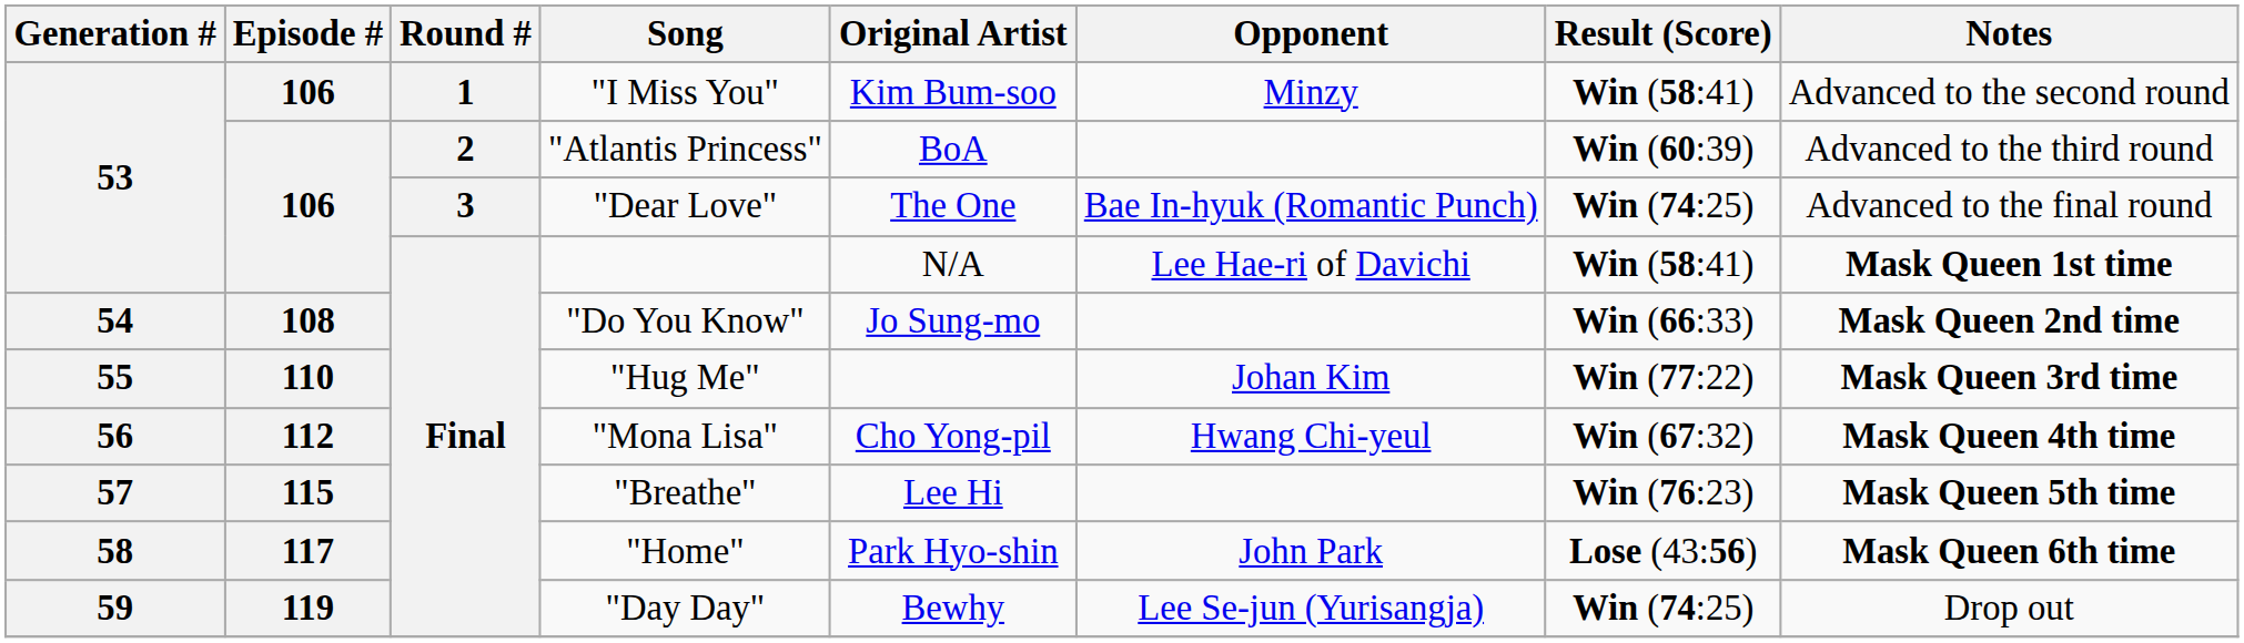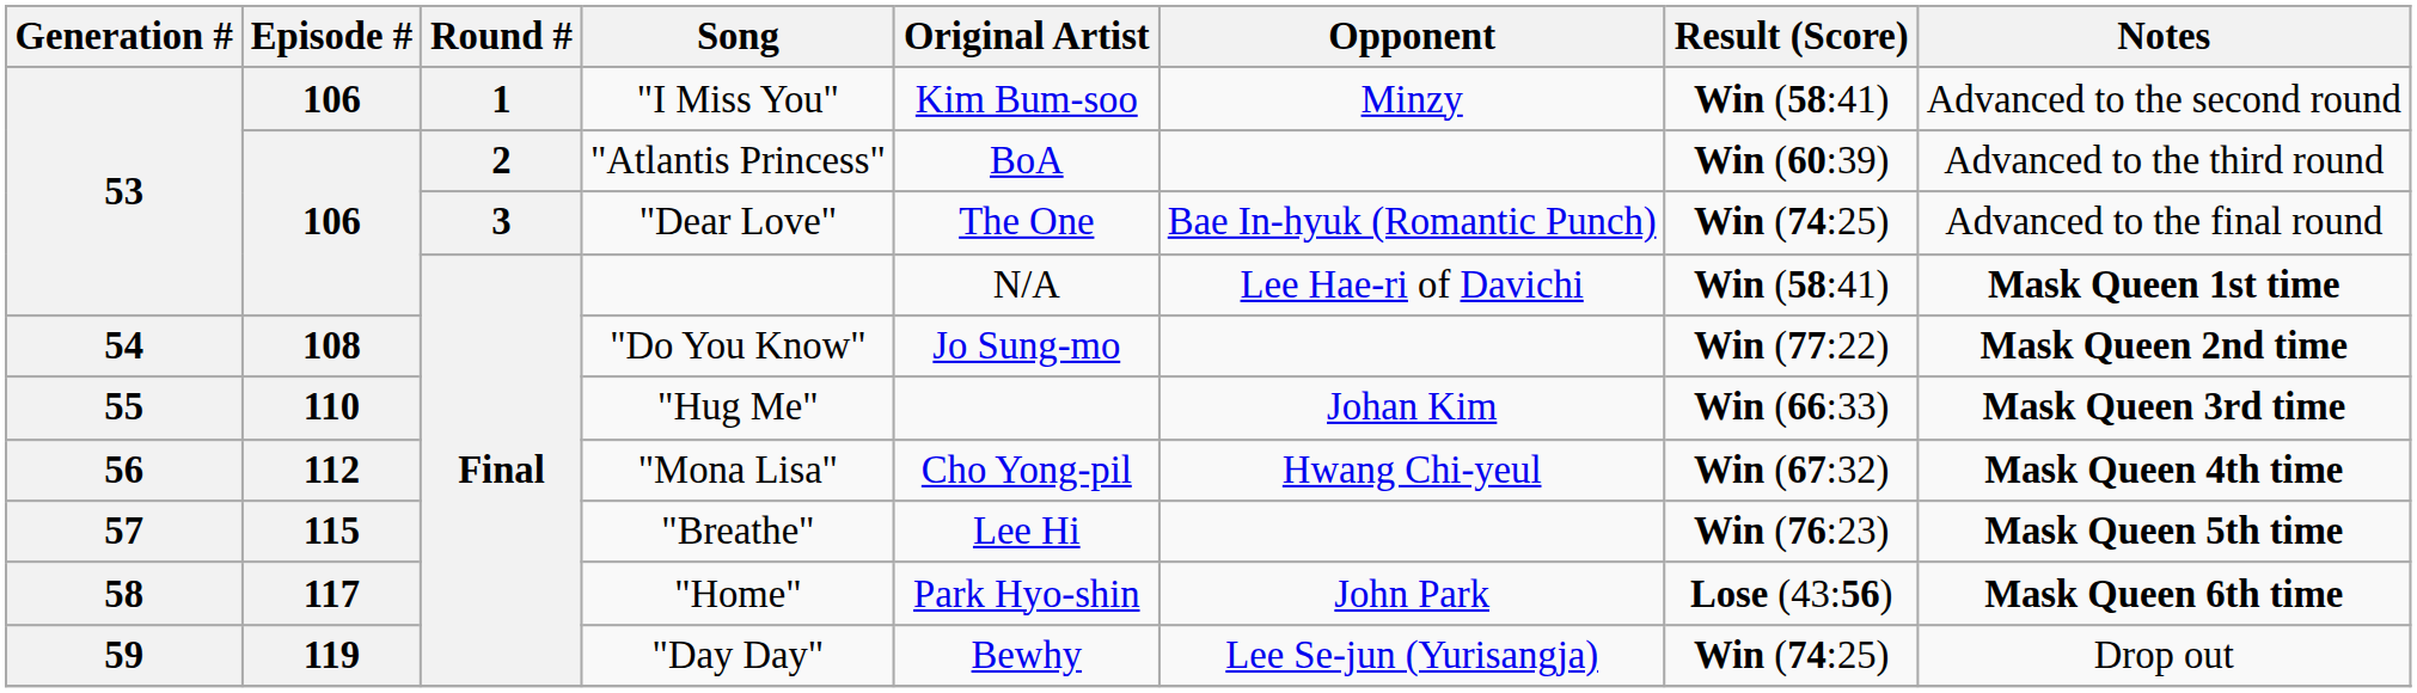 <table class="wikitable" style="text-align:center;">
 <tr>
 <th>Generation #</th>
 <th>Episode #</th>
 <th>Round #</th>
 <th>Song</th>
 <th>Original Artist</th>
 <th>Opponent</th>
 <th>Result (Score)</th>
 <th>Notes</th>
 </tr>
 <tr>
 <th rowspan=4>53</th>
 <th>106</th>
 <th>1</th>
 <td>"I Miss You" </td>
 <td><a href='#'>Kim Bum-soo</a></td>
 <td><a href='#'>Minzy</a></td>
 <td><strong>Win</strong> (<strong>58</strong>:41)</td>
 <td>Advanced to the second round</td>
 </tr>
 <tr>
 <th rowspan=3>106</th>
 <th>2</th>
 <td>"Atlantis Princess" </td>
 <td><a href='#'>BoA</a></td>
 <td></td>
 <td><strong>Win</strong> (<strong>60</strong>:39)</td>
 <td>Advanced to the third round</td>
 </tr>
 <tr>
 <th>3</th>
 <td>"Dear Love" </td>
 <td><a href='#'>The One</a></td>
 <td><a href='#'>Bae In-hyuk (Romantic Punch)</a></td>
 <td><strong>Win</strong> (<strong>74</strong>:25)</td>
 <td>Advanced to the final round</td>
 </tr>
 <tr>
 <th rowspan=7>Final</th>
 <td></td>
 <td>N/A</td>
 <td><a href='#'>Lee Hae-ri</a> of <a href='#'>Davichi</a></td>
 <td><strong>Win</strong> (<strong>58</strong>:41)</td>
 <td><strong>Mask Queen 1st time</strong></td>
 </tr>
 <tr>
 <th>54</th>
 <th>108</th>
 <td>"Do You Know" </td>
 <td><a href='#'>Jo Sung-mo</a></td>
 <td></td>
-<td><strong>Win</strong> (<strong>66</strong>:33)</td>
+<td><strong>Win</strong> (<strong>77</strong>:22)</td>
 <td><strong>Mask Queen 2nd time</strong></td>
 </tr>
 <tr>
 <th>55</th>
 <th>110</th>
 <td>"Hug Me" </td>
 <td></td>
 <td><a href='#'>Johan Kim</a></td>
-<td><strong>Win</strong> (<strong>77</strong>:22)</td>
+<td><strong>Win</strong> (<strong>66</strong>:33)</td>
 <td><strong>Mask Queen 3rd time</strong></td>
 </tr>
 <tr>
 <th>56</th>
 <th>112</th>
 <td>"Mona Lisa" </td>
 <td><a href='#'>Cho Yong-pil</a></td>
 <td><a href='#'>Hwang Chi-yeul</a></td>
 <td><strong>Win</strong> (<strong>67</strong>:32)</td>
 <td><strong>Mask Queen 4th time</strong></td>
 </tr>
 <tr>
 <th>57</th>
 <th>115</th>
 <td>"Breathe" </td>
 <td><a href='#'>Lee Hi</a></td>
 <td></td>
 <td><strong>Win</strong> (<strong>76</strong>:23)</td>
 <td><strong>Mask Queen 5th time</strong></td>
 </tr>
 <tr>
 <th>58</th>
 <th>117</th>
 <td>"Home"</td>
 <td><a href='#'>Park Hyo-shin</a></td>
 <td><a href='#'>John Park</a></td>
 <td><strong>Lose</strong> (43:<strong>56</strong>)</td>
 <td><strong>Mask Queen 6th time</strong></td>
 </tr>
 <tr>
 <th>59</th>
 <th>119</th>
 <td>"Day Day"</td>
 <td><a href='#'>Bewhy</a></td>
 <td><a href='#'>Lee Se-jun (Yurisangja)</a></td>
 <td><strong>Win</strong> (<strong>74</strong>:25)</td>
 <td>Drop out</td>
 </tr>
 <tr>
 </tr>
 </table>
